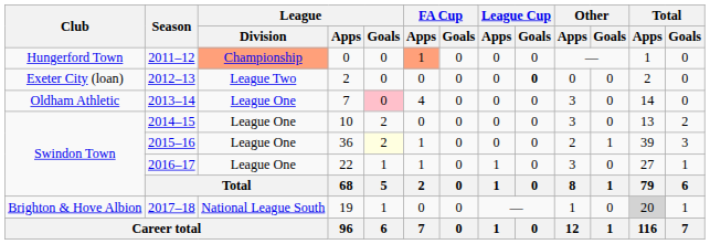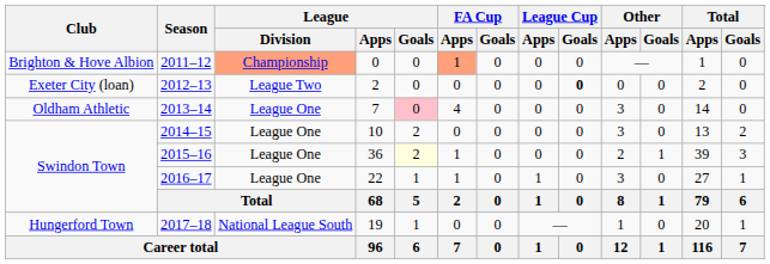 <table class="wikitable" style="text-align: center;">
 <tr>
 <th rowspan="2">Club</th>
 <th rowspan="2">Season</th>
 <th colspan="3">League</th>
 <th colspan="2"><a href='#'>FA Cup</a></th>
 <th colspan="2"><a href='#'>League Cup</a></th>
 <th colspan="2">Other</th>
 <th colspan="2">Total</th>
 </tr>
 <tr>
 <th>Division</th>
 <th>Apps</th>
 <th>Goals</th>
 <th>Apps</th>
 <th>Goals</th>
 <th>Apps</th>
 <th>Goals</th>
 <th>Apps</th>
 <th>Goals</th>
 <th>Apps</th>
 <th>Goals</th>
 </tr>
 <tr>
-<td rowspan="1" valign="center"><a href='#'>Hungerford Town</a></td>
+<td rowspan="1" valign="center"><a href='#'>Brighton & Hove Albion</a></td>
 <td><a href='#'>2011–12</a></td>
 <td style="background: lightsalmon;"><a href='#'>Championship</a></td>
 <td>0</td>
 <td>0</td>
 <td style="background: lightsalmon;">1</td>
 <td>0</td>
 <td>0</td>
 <td>0</td>
 <td colspan="2">—</td>
 <td>1</td>
 <td>0</td>
 </tr>
 <tr>
 <td rowspan="1" valign="center"><a href='#'>Exeter City</a> (loan)</td>
 <td><a href='#'>2012–13</a></td>
 <td><a href='#'>League Two</a></td>
 <td>2</td>
 <td>0</td>
 <td>0</td>
 <td>0</td>
 <td>0</td>
 <td><strong>0</strong></td>
 <td>0</td>
 <td>0</td>
 <td>2</td>
 <td>0</td>
 </tr>
 <tr>
 <td rowspan="1" valign="center"><a href='#'>Oldham Athletic</a></td>
 <td><a href='#'>2013–14</a></td>
 <td><a href='#'>League One</a></td>
 <td>7</td>
 <td style="background: pink;">0</td>
 <td>4</td>
 <td>0</td>
 <td>0</td>
 <td>0</td>
 <td>3</td>
 <td>0</td>
 <td>14</td>
 <td>0</td>
 </tr>
 <tr>
 <td rowspan="4" valign="center"><a href='#'>Swindon Town</a></td>
 <td><a href='#'>2014–15</a></td>
 <td>League One</td>
 <td>10</td>
 <td>2</td>
 <td>0</td>
 <td>0</td>
 <td>0</td>
 <td>0</td>
 <td>3</td>
 <td>0</td>
 <td>13</td>
 <td>2</td>
 </tr>
 <tr>
 <td><a href='#'>2015–16</a></td>
 <td>League One</td>
 <td>36</td>
 <td style="background: lightyellow;">2</td>
 <td>1</td>
 <td>0</td>
 <td>0</td>
 <td>0</td>
 <td>2</td>
 <td>1</td>
 <td>39</td>
 <td>3</td>
 </tr>
 <tr>
 <td><a href='#'>2016–17</a></td>
 <td>League One</td>
 <td>22</td>
 <td>1</td>
 <td>1</td>
 <td>0</td>
 <td>1</td>
 <td>0</td>
 <td>3</td>
 <td>0</td>
 <td>27</td>
 <td>1</td>
 </tr>
 <tr>
 <th colspan="2">Total</th>
 <th>68</th>
 <th>5</th>
 <th>2</th>
 <th>0</th>
 <th>1</th>
 <th>0</th>
 <th>8</th>
 <th>1</th>
 <th>79</th>
 <th>6</th>
 </tr>
 <tr>
-<td rowspan="1" valign="center"><a href='#'>Brighton & Hove Albion</a></td>
+<td rowspan="1" valign="center"><a href='#'>Hungerford Town</a></td>
 <td><a href='#'>2017–18</a></td>
 <td><a href='#'>National League South</a></td>
 <td>19</td>
 <td>1</td>
 <td>0</td>
 <td>0</td>
 <td colspan="2">—</td>
 <td>1</td>
 <td>0</td>
-<td style="background: lightgrey;">20</td>
+<td>20</td>
 <td>1</td>
 </tr>
 <tr>
 <th colspan="3">Career total</th>
 <th>96</th>
 <th>6</th>
 <th>7</th>
 <th>0</th>
 <th>1</th>
 <th>0</th>
 <th>12</th>
 <th>1</th>
 <th>116</th>
 <th>7</th>
 </tr>
 </table>
